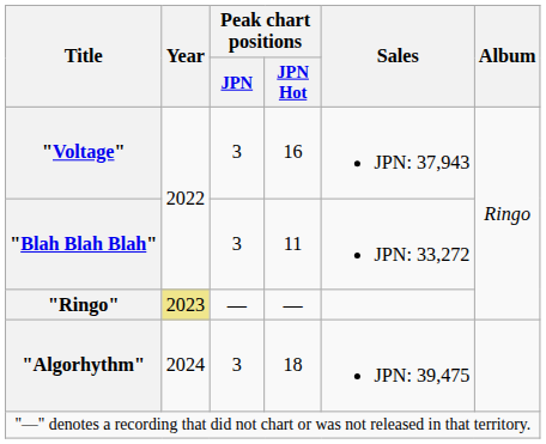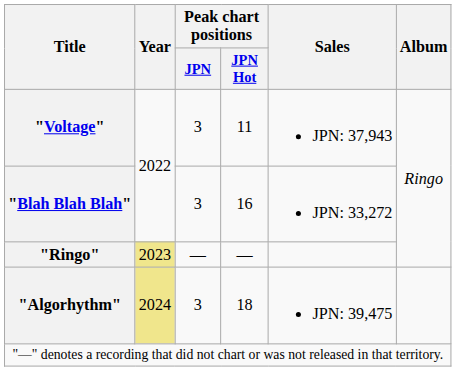 <table class="wikitable plainrowheaders" style="text-align:center">
 <tr>
 <th scope="col" rowspan="2">Title</th>
 <th scope="col" rowspan="2">Year</th>
 <th scope="col" colspan="2">Peak chart positions</th>
 <th scope="col" rowspan="2">Sales</th>
 <th scope="col" rowspan="2">Album</th>
 </tr>
 <tr>
 <th scope="col" style="width:2.7em;font-size:90%"><a href='#'>JPN</a><br></th>
 <th scope="col" style="width:2.8em;font-size:90%"><a href='#'>JPN<br>Hot</a><br></th>
 </tr>
 <tr>
 <th scope="row">"<a href='#'>Voltage</a>"</th>
 <td rowspan="2">2022</td>
 <td>3</td>
-<td>16</td>
+<td>11</td>
 <td><br><ul><li>JPN: 37,943 </li></ul></td>
 <td rowspan="3"><em>Ringo</em></td>
 </tr>
 <tr>
 <th scope="row">"<a href='#'>Blah Blah Blah</a>"</th>
 <td>3</td>
-<td>11</td>
+<td>16</td>
 <td><br><ul><li>JPN: 33,272 </li></ul></td>
 </tr>
 <tr>
 <th scope="row">"Ringo"</th>
 <td style="background: khaki;">2023</td>
 <td>—</td>
 <td>—</td>
 <td></td>
 </tr>
 <tr>
 <th scope="row">"Algorhythm"</th>
-<td>2024</td>
+<td style="background: khaki;">2024</td>
 <td>3</td>
 <td>18</td>
 <td><br><ul><li>JPN: 39,475 </li></ul></td>
 <td></td>
 </tr>
 <tr>
 <td colspan="6" style="font-size:85%">"—" denotes a recording that did not chart or was not released in that territory.</td>
 </tr>
 </table>
